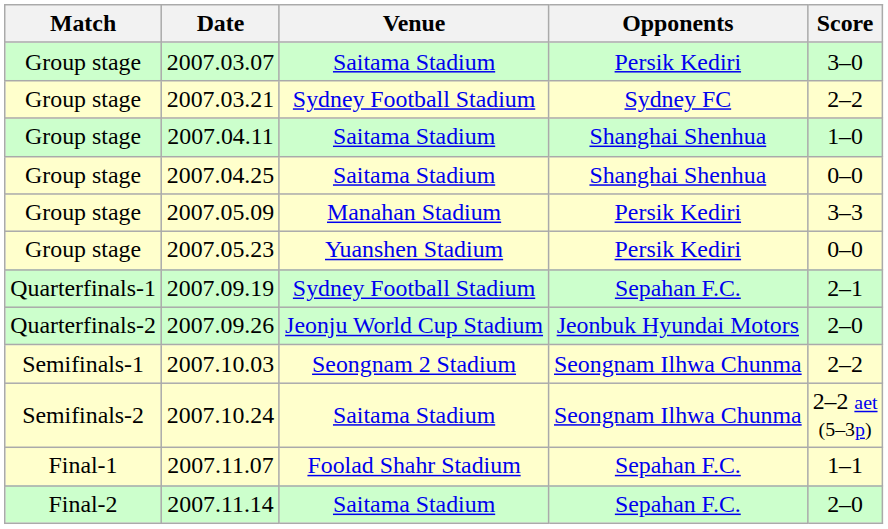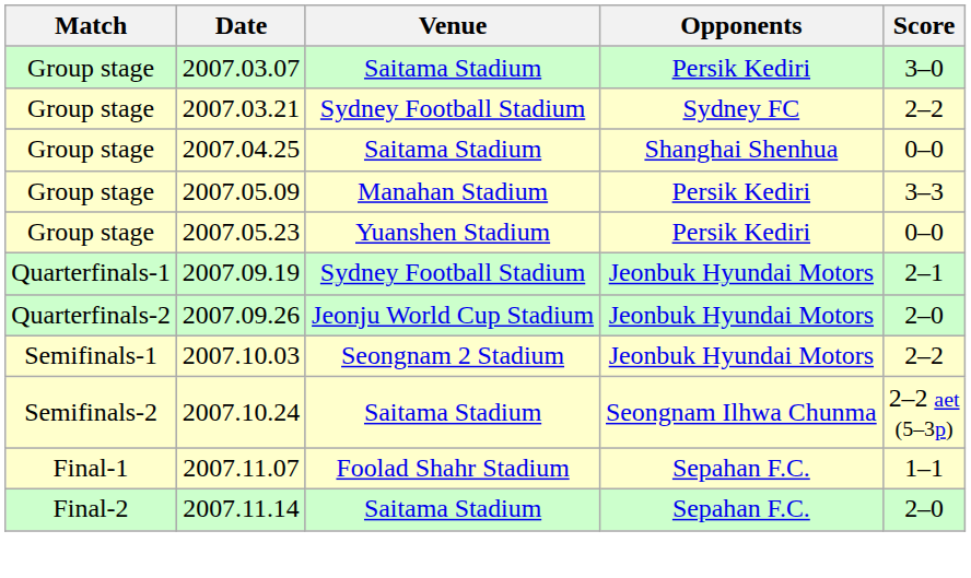 <table class="wikitable" style="text-align:center;">
 <tr>
 <th>Match</th>
 <th>Date</th>
 <th>Venue</th>
 <th>Opponents</th>
 <th>Score</th>
 </tr>
 <tr bgcolor="#CCFFCC">
 <td>Group stage</td>
 <td>2007.03.07</td>
 <td><a href='#'>Saitama Stadium</a></td>
 <td><a href='#'>Persik Kediri</a></td>
 <td>3–0</td>
 </tr>
 <tr bgcolor="#FFFFCC">
 <td>Group stage</td>
 <td>2007.03.21</td>
 <td><a href='#'>Sydney Football Stadium</a></td>
 <td><a href='#'>Sydney FC</a></td>
 <td>2–2</td>
-</tr>
-<tr bgcolor="#CCFFCC">
-<td>Group stage</td>
-<td>2007.04.11</td>
-<td><a href='#'>Saitama Stadium</a></td>
-<td><a href='#'>Shanghai Shenhua</a></td>
-<td>1–0</td>
 </tr>
 <tr bgcolor="#FFFFCC">
 <td>Group stage</td>
 <td>2007.04.25</td>
 <td><a href='#'>Saitama Stadium</a></td>
 <td><a href='#'>Shanghai Shenhua</a></td>
 <td>0–0</td>
 </tr>
 <tr bgcolor="#FFFFCC">
 <td>Group stage</td>
 <td>2007.05.09</td>
 <td><a href='#'>Manahan Stadium</a></td>
 <td><a href='#'>Persik Kediri</a></td>
 <td>3–3</td>
 </tr>
 <tr bgcolor="#FFFFCC">
 <td>Group stage</td>
 <td>2007.05.23</td>
 <td><a href='#'>Yuanshen Stadium</a></td>
 <td><a href='#'>Persik Kediri</a></td>
 <td>0–0</td>
 </tr>
 <tr bgcolor="#CCFFCC">
 <td>Quarterfinals-1</td>
 <td>2007.09.19</td>
 <td><a href='#'>Sydney Football Stadium</a></td>
-<td><a href='#'>Sepahan F.C.</a></td>
+<td><a href='#'>Jeonbuk Hyundai Motors</a></td>
 <td>2–1</td>
 </tr>
 <tr bgcolor="#CCFFCC">
 <td>Quarterfinals-2</td>
 <td>2007.09.26</td>
 <td><a href='#'>Jeonju World Cup Stadium</a></td>
 <td><a href='#'>Jeonbuk Hyundai Motors</a></td>
 <td>2–0</td>
 </tr>
 <tr bgcolor="#FFFFCC">
 <td>Semifinals-1</td>
 <td>2007.10.03</td>
 <td><a href='#'>Seongnam 2 Stadium</a></td>
-<td><a href='#'>Seongnam Ilhwa Chunma</a></td>
+<td><a href='#'>Jeonbuk Hyundai Motors</a></td>
 <td>2–2</td>
 </tr>
 <tr bgcolor="#FFFFCC">
 <td>Semifinals-2</td>
 <td>2007.10.24</td>
 <td><a href='#'>Saitama Stadium</a></td>
 <td><a href='#'>Seongnam Ilhwa Chunma</a></td>
 <td>2–2 <small><a href='#'>aet</a><br>(5–3<a href='#'>p</a>)</small></td>
 </tr>
 <tr bgcolor="#FFFFCC">
 <td>Final-1</td>
 <td>2007.11.07</td>
 <td><a href='#'>Foolad Shahr Stadium</a></td>
 <td><a href='#'>Sepahan F.C.</a></td>
 <td>1–1</td>
 </tr>
 <tr bgcolor="#CCFFCC">
 <td>Final-2</td>
 <td>2007.11.14</td>
 <td><a href='#'>Saitama Stadium</a></td>
 <td><a href='#'>Sepahan F.C.</a></td>
 <td>2–0</td>
 </tr>
 </table>
